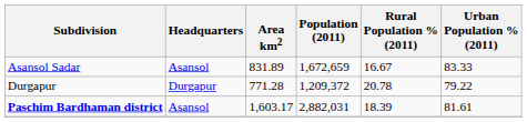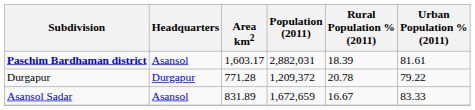 <table class="wikitable sortable">
 <tr>
 <th>Subdivision</th>
 <th>Headquarters</th>
 <th><br>Area<br>km<sup>2</sup></th>
 <th>Population<br>(2011)</th>
 <th>Rural<br>Population %<br>(2011)</th>
 <th>Urban<br> Population % <br>(2011)</th>
 </tr>
 <tr>
-<td><a href='#'>Asansol Sadar</a></td>
+<td><strong><a href='#'>Paschim Bardhaman district</a></strong></td>
 <td><a href='#'>Asansol</a></td>
-<td>831.89</td>
-<td>1,672,659</td>
-<td>16.67</td>
-<td>83.33</td>
+<td>1,603.17</td>
+<td>2,882,031</td>
+<td>18.39</td>
+<td>81.61</td>
 </tr>
 <tr>
 <td>Durgapur</td>
 <td><a href='#'>Durgapur</a></td>
 <td>771.28</td>
 <td>1,209,372</td>
 <td>20.78</td>
 <td>79.22</td>
 </tr>
 <tr>
-<td><strong><a href='#'>Paschim Bardhaman district</a></strong></td>
+<td><a href='#'>Asansol Sadar</a></td>
 <td><a href='#'>Asansol</a></td>
-<td>1,603.17</td>
-<td>2,882,031</td>
-<td>18.39</td>
-<td>81.61</td>
+<td>831.89</td>
+<td>1,672,659</td>
+<td>16.67</td>
+<td>83.33</td>
 </tr>
 <tr>
 </tr>
 </table>
